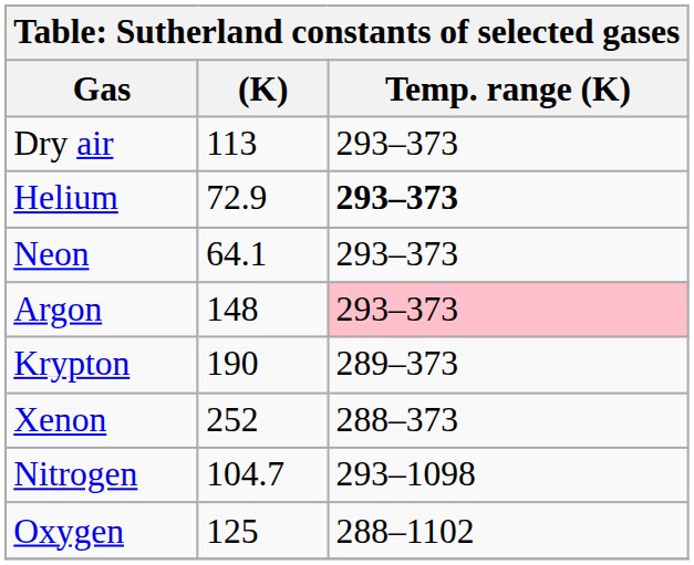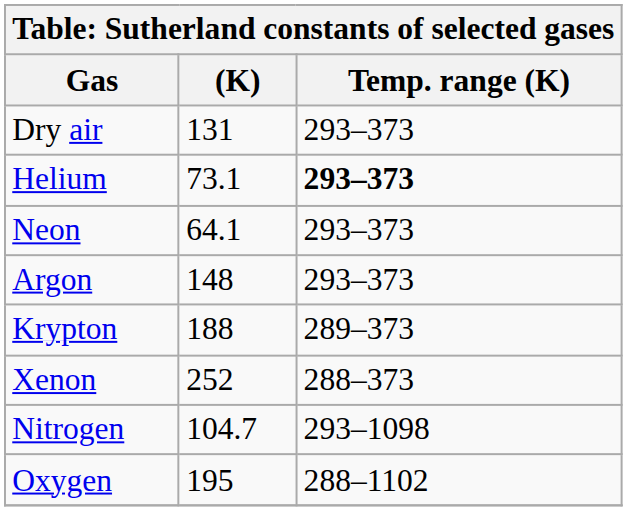 <table class="wikitable">
 <tr>
 <th scope="row" colspan=4>Table: Sutherland constants of selected gases</th>
 </tr>
 <tr>
 <th scope="col">Gas</th>
 <th scope="col"> (K)</th>
 <th scope="col">Temp. range (K)</th>
 </tr>
 <tr>
 <td>Dry <a href='#'>air</a></td>
-<td>113</td>
+<td>131</td>
 <td>293–373</td>
 </tr>
 <tr>
 <td><a href='#'>Helium</a></td>
-<td>72.9</td>
+<td>73.1</td>
 <td><strong>293–373</strong></td>
 </tr>
 <tr>
 <td><a href='#'>Neon</a></td>
 <td>64.1</td>
 <td>293–373</td>
 </tr>
 <tr>
 <td><a href='#'>Argon</a></td>
 <td>148</td>
-<td style="background: pink;">293–373</td>
+<td>293–373</td>
 </tr>
 <tr>
 <td><a href='#'>Krypton</a></td>
-<td>190</td>
+<td>188</td>
 <td>289–373</td>
 </tr>
 <tr>
 <td><a href='#'>Xenon</a></td>
 <td>252</td>
 <td>288–373</td>
 </tr>
 <tr>
 <td><a href='#'>Nitrogen</a></td>
 <td>104.7</td>
 <td>293–1098</td>
 </tr>
 <tr>
 <td><a href='#'>Oxygen</a></td>
-<td>125</td>
+<td>195</td>
 <td>288–1102</td>
 </tr>
 <tr>
 </tr>
 </table>
